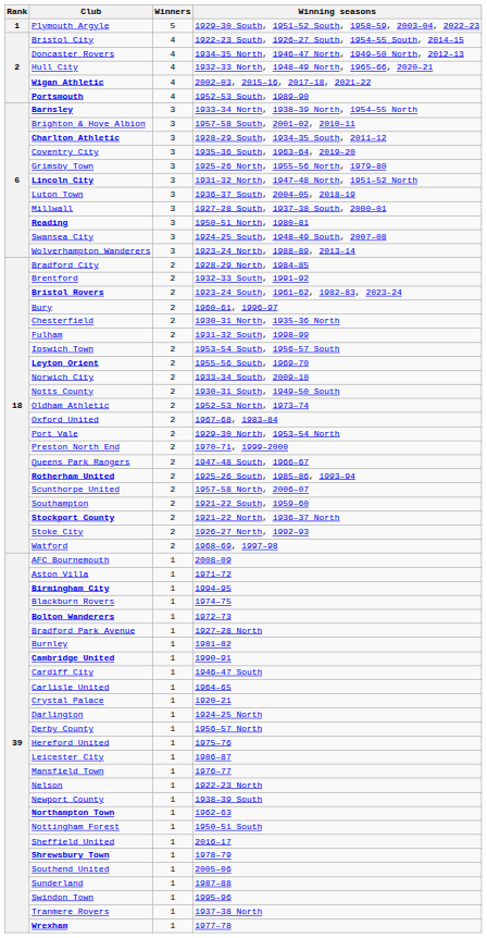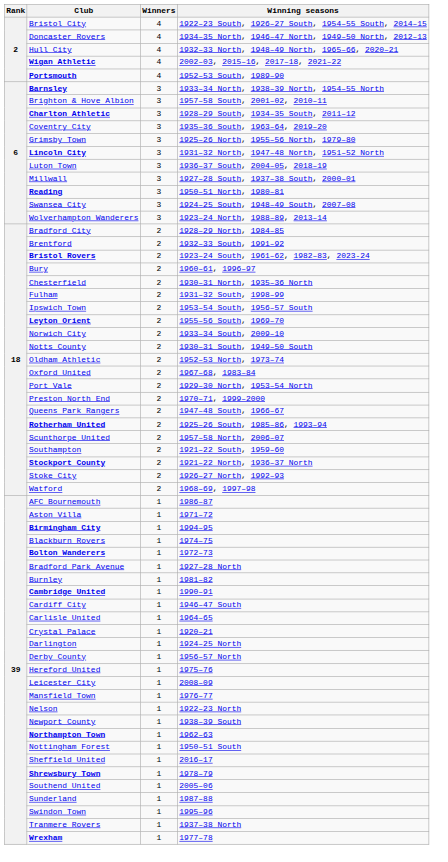 <table class="wikitable sortable">
 <tr>
 <th>Rank</th>
 <th>Club</th>
 <th>Winners</th>
 <th>Winning seasons</th>
-</tr>
-<tr>
-<th>1</th>
-<td><a href='#'>Plymouth Argyle</a></td>
-<td style="text-align:center">5</td>
-<td><a href='#'>1929–30 South</a>, <a href='#'>1951–52 South</a>, <a href='#'>1958–59</a>, <a href='#'>2003–04</a>, <a href='#'>2022–23</a></td>
 </tr>
 <tr>
 <th rowspan="5">2</th>
 <td><a href='#'>Bristol City</a></td>
 <td style="text-align:center">4</td>
 <td><a href='#'>1922–23 South</a>, <a href='#'>1926–27 South</a>, <a href='#'>1954–55 South</a>, <a href='#'>2014–15</a></td>
 </tr>
 <tr>
 <td><a href='#'>Doncaster Rovers</a></td>
 <td style="text-align:center">4</td>
 <td><a href='#'>1934–35 North</a>, <a href='#'>1946–47 North</a>, <a href='#'>1949–50 North</a>, <a href='#'>2012–13</a></td>
 </tr>
 <tr>
 <td><a href='#'>Hull City</a></td>
 <td style="text-align:center">4</td>
 <td><a href='#'>1932–33 North</a>, <a href='#'>1948–49 North</a>, <a href='#'>1965–66</a>, <a href='#'>2020–21</a></td>
 </tr>
 <tr>
 <td><strong><a href='#'>Wigan Athletic</a></strong></td>
 <td style="text-align:center">4</td>
 <td><a href='#'>2002–03</a>, <a href='#'>2015–16</a>, <a href='#'>2017–18</a>, <a href='#'>2021–22</a></td>
 </tr>
 <tr>
 <td><strong><a href='#'>Portsmouth</a></strong></td>
 <td style="text-align:center">4</td>
 <td><a href='#'>1952–53 South</a>, <a href='#'>1989–90</a></td>
 </tr>
 <tr>
 <th rowspan="11">6</th>
 <td><strong><a href='#'>Barnsley</a></strong></td>
 <td style="text-align:center">3</td>
 <td><a href='#'>1933–34 North</a>, <a href='#'>1938–39 North</a>, <a href='#'>1954–55 North</a></td>
 </tr>
 <tr>
 <td><a href='#'>Brighton & Hove Albion</a></td>
 <td style="text-align:center">3</td>
 <td><a href='#'>1957–58 South</a>, <a href='#'>2001–02</a>, <a href='#'>2010–11</a></td>
 </tr>
 <tr>
 <td><strong><a href='#'>Charlton Athletic</a></strong></td>
 <td style="text-align:center">3</td>
 <td><a href='#'>1928–29 South</a>, <a href='#'>1934–35 South</a>, <a href='#'>2011–12</a></td>
 </tr>
 <tr>
 <td><a href='#'>Coventry City</a></td>
 <td style="text-align:center">3</td>
 <td><a href='#'>1935–36 South</a>, <a href='#'>1963–64</a>, <a href='#'>2019–20</a></td>
 </tr>
 <tr>
 <td><a href='#'>Grimsby Town</a></td>
 <td style="text-align:center">3</td>
 <td><a href='#'>1925–26 North</a>, <a href='#'>1955–56 North</a>, <a href='#'>1979–80</a></td>
 </tr>
 <tr>
 <td><strong><a href='#'>Lincoln City</a></strong></td>
 <td style="text-align:center">3</td>
 <td><a href='#'>1931–32 North</a>, <a href='#'>1947–48 North</a>, <a href='#'>1951–52 North</a></td>
 </tr>
 <tr>
 <td><a href='#'>Luton Town</a></td>
 <td style="text-align:center">3</td>
 <td><a href='#'>1936–37 South</a>, <a href='#'>2004–05</a>, <a href='#'>2018–19</a></td>
 </tr>
 <tr>
 <td><a href='#'>Millwall</a></td>
 <td style="text-align:center">3</td>
 <td><a href='#'>1927–28 South</a>, <a href='#'>1937–38 South</a>, <a href='#'>2000–01</a></td>
 </tr>
 <tr>
 <td><strong><a href='#'>Reading</a></strong></td>
 <td style="text-align:center">3</td>
 <td><a href='#'>1950–51 North</a>, <a href='#'>1980–81</a></td>
 </tr>
 <tr>
 <td><a href='#'>Swansea City</a></td>
 <td style="text-align:center">3</td>
 <td><a href='#'>1924–25 South</a>, <a href='#'>1948–49 South</a>, <a href='#'>2007–08</a></td>
 </tr>
 <tr>
 <td><a href='#'>Wolverhampton Wanderers</a></td>
 <td style="text-align:center">3</td>
 <td><a href='#'>1923–24 North</a>, <a href='#'>1988–89</a>, <a href='#'>2013–14</a></td>
 </tr>
 <tr>
 <th rowspan="21">18</th>
 <td><a href='#'>Bradford City</a></td>
 <td style="text-align:center">2</td>
 <td><a href='#'>1928–29 North</a>, <a href='#'>1984–85</a></td>
 </tr>
 <tr>
 <td><a href='#'>Brentford</a></td>
 <td style="text-align:center">2</td>
 <td><a href='#'>1932–33 South</a>, <a href='#'>1991–92</a></td>
 </tr>
 <tr>
 <td><strong><a href='#'>Bristol Rovers</a></strong></td>
 <td style="text-align:center">2</td>
 <td><a href='#'>1923–24 South</a>, <a href='#'>1961–62</a>, <a href='#'>1982–83</a>, <a href='#'>2023-24</a></td>
 </tr>
 <tr>
 <td><a href='#'>Bury</a></td>
 <td style="text-align:center">2</td>
 <td><a href='#'>1960–61</a>, <a href='#'>1996–97</a></td>
 </tr>
 <tr>
 <td><a href='#'>Chesterfield</a></td>
 <td style="text-align:center">2</td>
 <td><a href='#'>1930–31 North</a>, <a href='#'>1935–36 North</a></td>
 </tr>
 <tr>
 <td><a href='#'>Fulham</a></td>
 <td style="text-align:center">2</td>
 <td><a href='#'>1931–32 South</a>, <a href='#'>1998–99</a></td>
 </tr>
 <tr>
 <td><a href='#'>Ipswich Town</a></td>
 <td style="text-align:center">2</td>
 <td><a href='#'>1953–54 South</a>, <a href='#'>1956–57 South</a></td>
 </tr>
 <tr>
 <td><strong><a href='#'>Leyton Orient</a></strong></td>
 <td style="text-align:center">2</td>
 <td><a href='#'>1955–56 South</a>, <a href='#'>1969–70</a></td>
 </tr>
 <tr>
 <td><a href='#'>Norwich City</a></td>
 <td style="text-align:center">2</td>
 <td><a href='#'>1933–34 South</a>, <a href='#'>2009–10</a></td>
 </tr>
 <tr>
 <td><a href='#'>Notts County</a></td>
 <td style="text-align:center">2</td>
 <td><a href='#'>1930–31 South</a>, <a href='#'>1949–50 South</a></td>
 </tr>
 <tr>
 <td><a href='#'>Oldham Athletic</a></td>
 <td style="text-align:center">2</td>
 <td><a href='#'>1952–53 North</a>, <a href='#'>1973–74</a></td>
 </tr>
 <tr>
 <td><a href='#'>Oxford United</a></td>
 <td style="text-align:center">2</td>
 <td><a href='#'>1967–68</a>, <a href='#'>1983–84</a></td>
 </tr>
 <tr>
 <td><a href='#'>Port Vale</a></td>
 <td style="text-align:center">2</td>
 <td><a href='#'>1929–30 North</a>, <a href='#'>1953–54 North</a></td>
 </tr>
 <tr>
 <td><a href='#'>Preston North End</a></td>
 <td style="text-align:center">2</td>
 <td><a href='#'>1970–71</a>, <a href='#'>1999–2000</a></td>
 </tr>
 <tr>
 <td><a href='#'>Queens Park Rangers</a></td>
 <td style="text-align:center">2</td>
 <td><a href='#'>1947–48 South</a>, <a href='#'>1966–67</a></td>
 </tr>
 <tr>
 <td><strong><a href='#'>Rotherham United</a></strong></td>
 <td style="text-align:center">2</td>
 <td><a href='#'>1925–26 South</a>, <a href='#'>1985–86</a>, <a href='#'>1993–94</a></td>
 </tr>
 <tr>
 <td><a href='#'>Scunthorpe United</a></td>
 <td style="text-align:center">2</td>
 <td><a href='#'>1957–58 North</a>, <a href='#'>2006–07</a></td>
 </tr>
 <tr>
 <td><a href='#'>Southampton</a></td>
 <td style="text-align:center">2</td>
 <td><a href='#'>1921–22 South</a>, <a href='#'>1959–60</a></td>
 </tr>
 <tr>
 <td><strong><a href='#'>Stockport County</a></strong></td>
 <td style="text-align:center">2</td>
 <td><a href='#'>1921–22 North</a>, <a href='#'>1936–37 North</a></td>
 </tr>
 <tr>
 <td><a href='#'>Stoke City</a></td>
 <td style="text-align:center">2</td>
 <td><a href='#'>1926–27 North</a>, <a href='#'>1992–93</a></td>
 </tr>
 <tr>
 <td><a href='#'>Watford</a></td>
 <td style="text-align:center">2</td>
 <td><a href='#'>1968–69</a>, <a href='#'>1997–98</a></td>
 </tr>
 <tr>
 <th rowspan="27">39</th>
 <td><a href='#'>AFC Bournemouth</a></td>
 <td style="text-align:center">1</td>
-<td><a href='#'>2008–09</a></td>
+<td><a href='#'>1986–87</a></td>
 </tr>
 <tr>
 <td><a href='#'>Aston Villa</a></td>
 <td style="text-align:center">1</td>
 <td><a href='#'>1971–72</a></td>
 </tr>
 <tr>
 <td><strong><a href='#'>Birmingham City</a></strong></td>
 <td style="text-align:center">1</td>
 <td><a href='#'>1994–95</a></td>
 </tr>
 <tr>
 <td><a href='#'>Blackburn Rovers</a></td>
 <td style="text-align:center">1</td>
 <td><a href='#'>1974–75</a></td>
 </tr>
 <tr>
 <td><strong><a href='#'>Bolton Wanderers</a></strong></td>
 <td style="text-align:center">1</td>
 <td><a href='#'>1972–73</a></td>
 </tr>
 <tr>
 <td><a href='#'>Bradford Park Avenue</a></td>
 <td style="text-align:center">1</td>
 <td><a href='#'>1927–28 North</a></td>
 </tr>
 <tr>
 <td><a href='#'>Burnley</a></td>
 <td style="text-align:center">1</td>
 <td><a href='#'>1981–82</a></td>
 </tr>
 <tr>
 <td><strong><a href='#'>Cambridge United</a></strong></td>
 <td style="text-align:center">1</td>
 <td><a href='#'>1990–91</a></td>
 </tr>
 <tr>
 <td><a href='#'>Cardiff City</a></td>
 <td style="text-align:center">1</td>
 <td><a href='#'>1946–47 South</a></td>
 </tr>
 <tr>
 <td><a href='#'>Carlisle United</a></td>
 <td style="text-align:center">1</td>
 <td><a href='#'>1964–65</a></td>
 </tr>
 <tr>
 <td><a href='#'>Crystal Palace</a></td>
 <td style="text-align:center">1</td>
 <td><a href='#'>1920–21</a></td>
 </tr>
 <tr>
 <td><a href='#'>Darlington</a></td>
 <td style="text-align:center">1</td>
 <td><a href='#'>1924–25 North</a></td>
 </tr>
 <tr>
 <td><a href='#'>Derby County</a></td>
 <td style="text-align:center">1</td>
 <td><a href='#'>1956–57 North</a></td>
 </tr>
 <tr>
 <td><a href='#'>Hereford United</a></td>
 <td style="text-align:center">1</td>
 <td><a href='#'>1975–76</a></td>
 </tr>
 <tr>
 <td><a href='#'>Leicester City</a></td>
 <td style="text-align:center">1</td>
-<td><a href='#'>1986–87</a></td>
+<td><a href='#'>2008–09</a></td>
 </tr>
 <tr>
 <td><a href='#'>Mansfield Town</a></td>
 <td style="text-align:center">1</td>
 <td><a href='#'>1976–77</a></td>
 </tr>
 <tr>
 <td><a href='#'>Nelson</a></td>
 <td style="text-align:center">1</td>
 <td><a href='#'>1922–23 North</a></td>
 </tr>
 <tr>
 <td><a href='#'>Newport County</a></td>
 <td style="text-align:center">1</td>
 <td><a href='#'>1938–39 South</a></td>
 </tr>
 <tr>
 <td><strong><a href='#'>Northampton Town</a></strong></td>
 <td style="text-align:center">1</td>
 <td><a href='#'>1962–63</a></td>
 </tr>
 <tr>
 <td><a href='#'>Nottingham Forest</a></td>
 <td style="text-align:center">1</td>
 <td><a href='#'>1950–51 South</a></td>
 </tr>
 <tr>
 <td><a href='#'>Sheffield United</a></td>
 <td style="text-align:center">1</td>
 <td><a href='#'>2016–17</a></td>
 </tr>
 <tr>
 <td><strong><a href='#'>Shrewsbury Town</a></strong></td>
 <td style="text-align:center">1</td>
 <td><a href='#'>1978–79</a></td>
 </tr>
 <tr>
 <td><a href='#'>Southend United</a></td>
 <td style="text-align:center">1</td>
 <td><a href='#'>2005–06</a></td>
 </tr>
 <tr>
 <td><a href='#'>Sunderland</a></td>
 <td style="text-align:center">1</td>
 <td><a href='#'>1987–88</a></td>
 </tr>
 <tr>
 <td><a href='#'>Swindon Town</a></td>
 <td style="text-align:center">1</td>
 <td><a href='#'>1995–96</a></td>
 </tr>
 <tr>
 <td><a href='#'>Tranmere Rovers</a></td>
 <td style="text-align:center">1</td>
 <td><a href='#'>1937–38 North</a></td>
 </tr>
 <tr>
 <td><strong><a href='#'>Wrexham</a></strong></td>
 <td style="text-align:center">1</td>
 <td><a href='#'>1977–78</a></td>
 </tr>
 </table>
